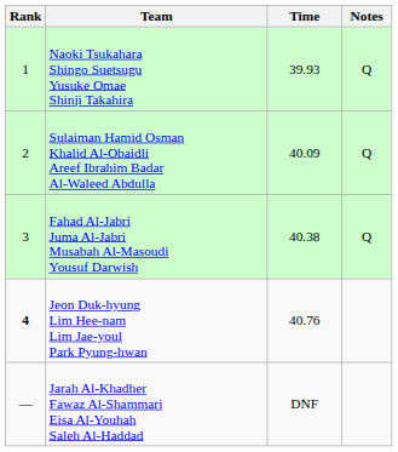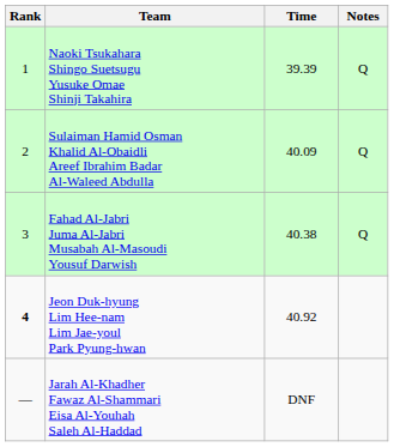 <table class="wikitable" style="text-align:center">
 <tr>
 <th width=40>Rank</th>
 <th width=250>Team</th>
 <th width=80>Time</th>
 <th width=50>Notes</th>
 </tr>
 <tr bgcolor="ccffcc">
 <td>1</td>
 <td align=left><br><a href='#'>Naoki Tsukahara</a><br><a href='#'>Shingo Suetsugu</a><br><a href='#'>Yusuke Omae</a><br><a href='#'>Shinji Takahira</a></td>
-<td>39.93</td>
+<td>39.39</td>
 <td>Q</td>
 </tr>
 <tr bgcolor="ccffcc">
 <td>2</td>
 <td align=left><br><a href='#'>Sulaiman Hamid Osman</a><br><a href='#'>Khalid Al-Obaidli</a><br><a href='#'>Areef Ibrahim Badar</a><br><a href='#'>Al-Waleed Abdulla</a></td>
 <td>40.09</td>
 <td>Q</td>
 </tr>
 <tr bgcolor="ccffcc">
 <td>3</td>
 <td align=left><br><a href='#'>Fahad Al-Jabri</a><br><a href='#'>Juma Al-Jabri</a><br><a href='#'>Musabah Al-Masoudi</a><br><a href='#'>Yousuf Darwish</a></td>
 <td>40.38</td>
 <td>Q</td>
 </tr>
 <tr>
 <td><strong>4</strong></td>
 <td align=left><br><a href='#'>Jeon Duk-hyung</a><br><a href='#'>Lim Hee-nam</a><br><a href='#'>Lim Jae-youl</a><br><a href='#'>Park Pyung-hwan</a></td>
-<td>40.76</td>
+<td>40.92</td>
 <td></td>
 </tr>
 <tr>
 <td>—</td>
 <td align=left><br><a href='#'>Jarah Al-Khadher</a><br><a href='#'>Fawaz Al-Shammari</a><br><a href='#'>Eisa Al-Youhah</a><br><a href='#'>Saleh Al-Haddad</a></td>
 <td>DNF</td>
 <td></td>
 </tr>
 </table>
